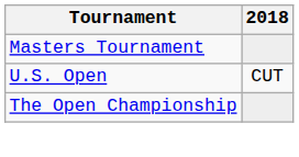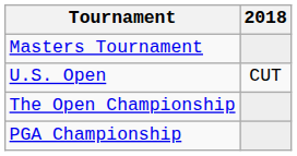 <table class="wikitable" style="font-size:95%;text-align:center;">
 <tr>
 <th>Tournament</th>
 <th>2018</th>
 </tr>
 <tr>
 <td align=left><a href='#'>Masters Tournament</a></td>
 <td style="background:#eeeeee;"></td>
 </tr>
 <tr>
 <td align=left><a href='#'>U.S. Open</a></td>
 <td>CUT</td>
 </tr>
 <tr>
 <td align=left><a href='#'>The Open Championship</a></td>
 <td style="background:#eeeeee;"></td>
 </tr>
+<tr>
+<td align=left><a href='#'>PGA Championship</a></td>
+<td style="background:#eeeeee;"></td>
+</tr>
 </table>
